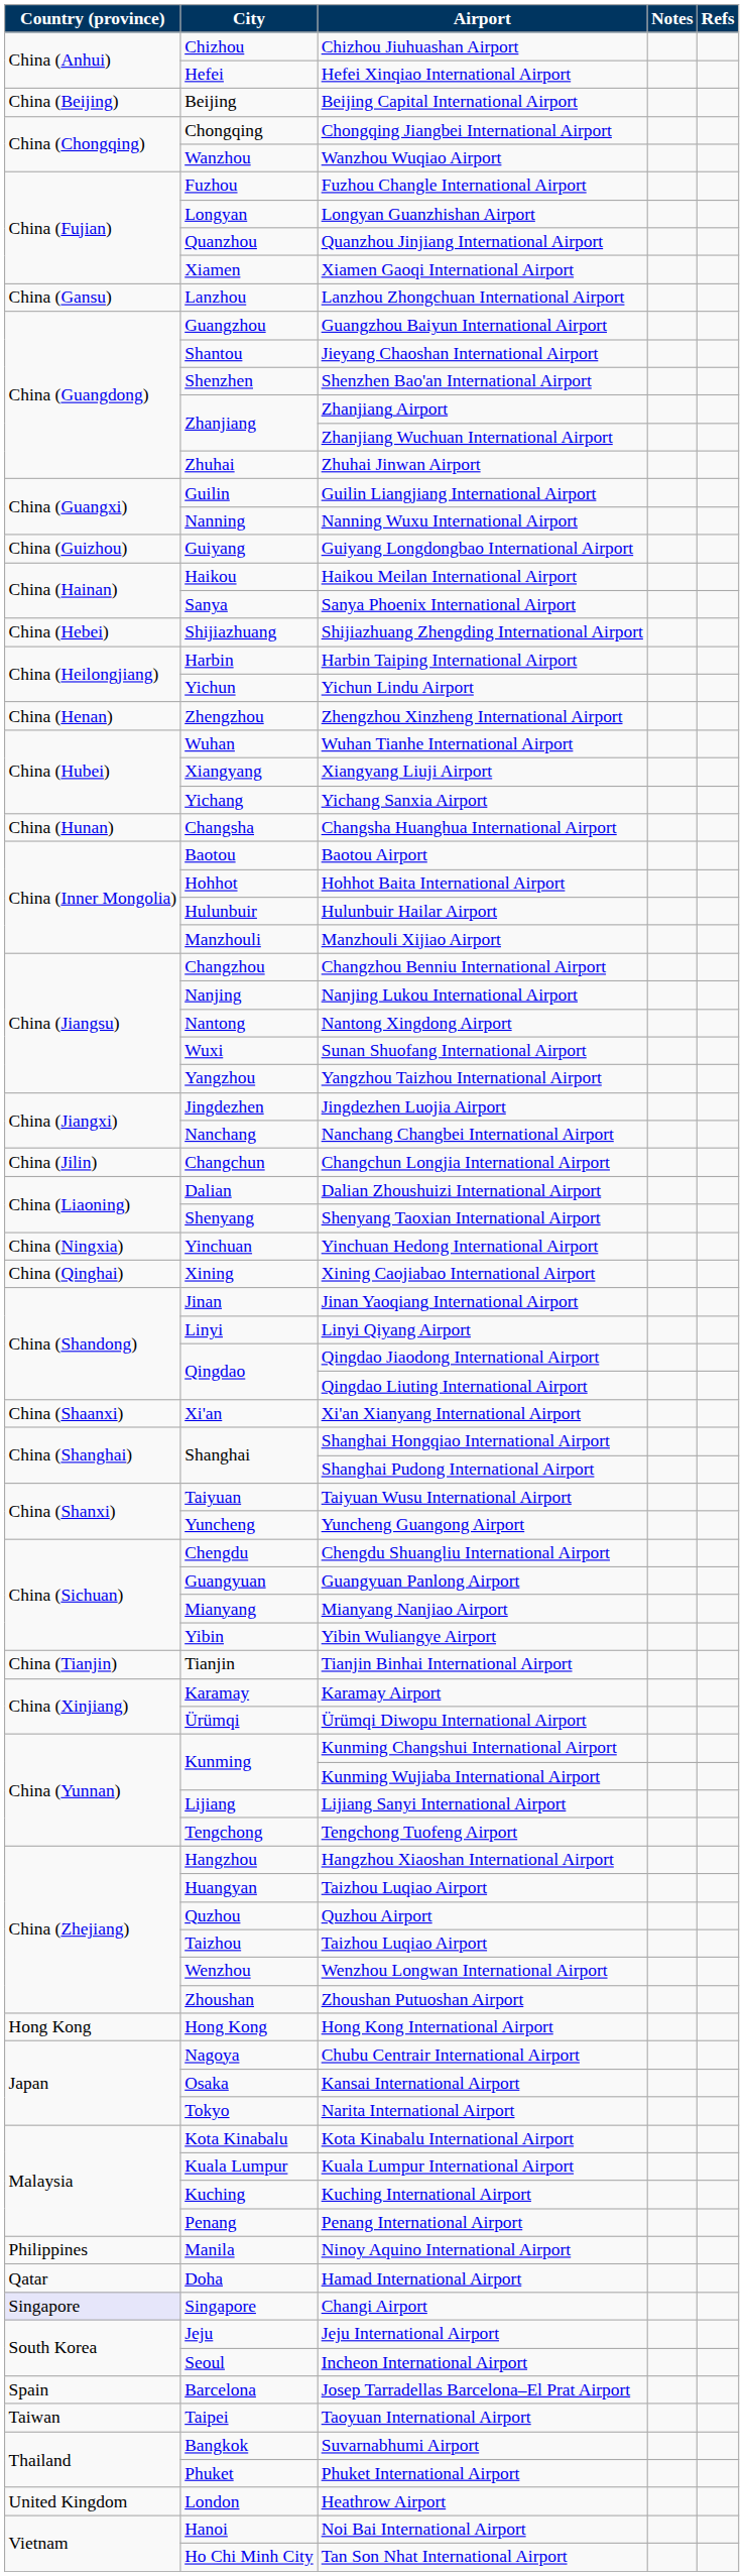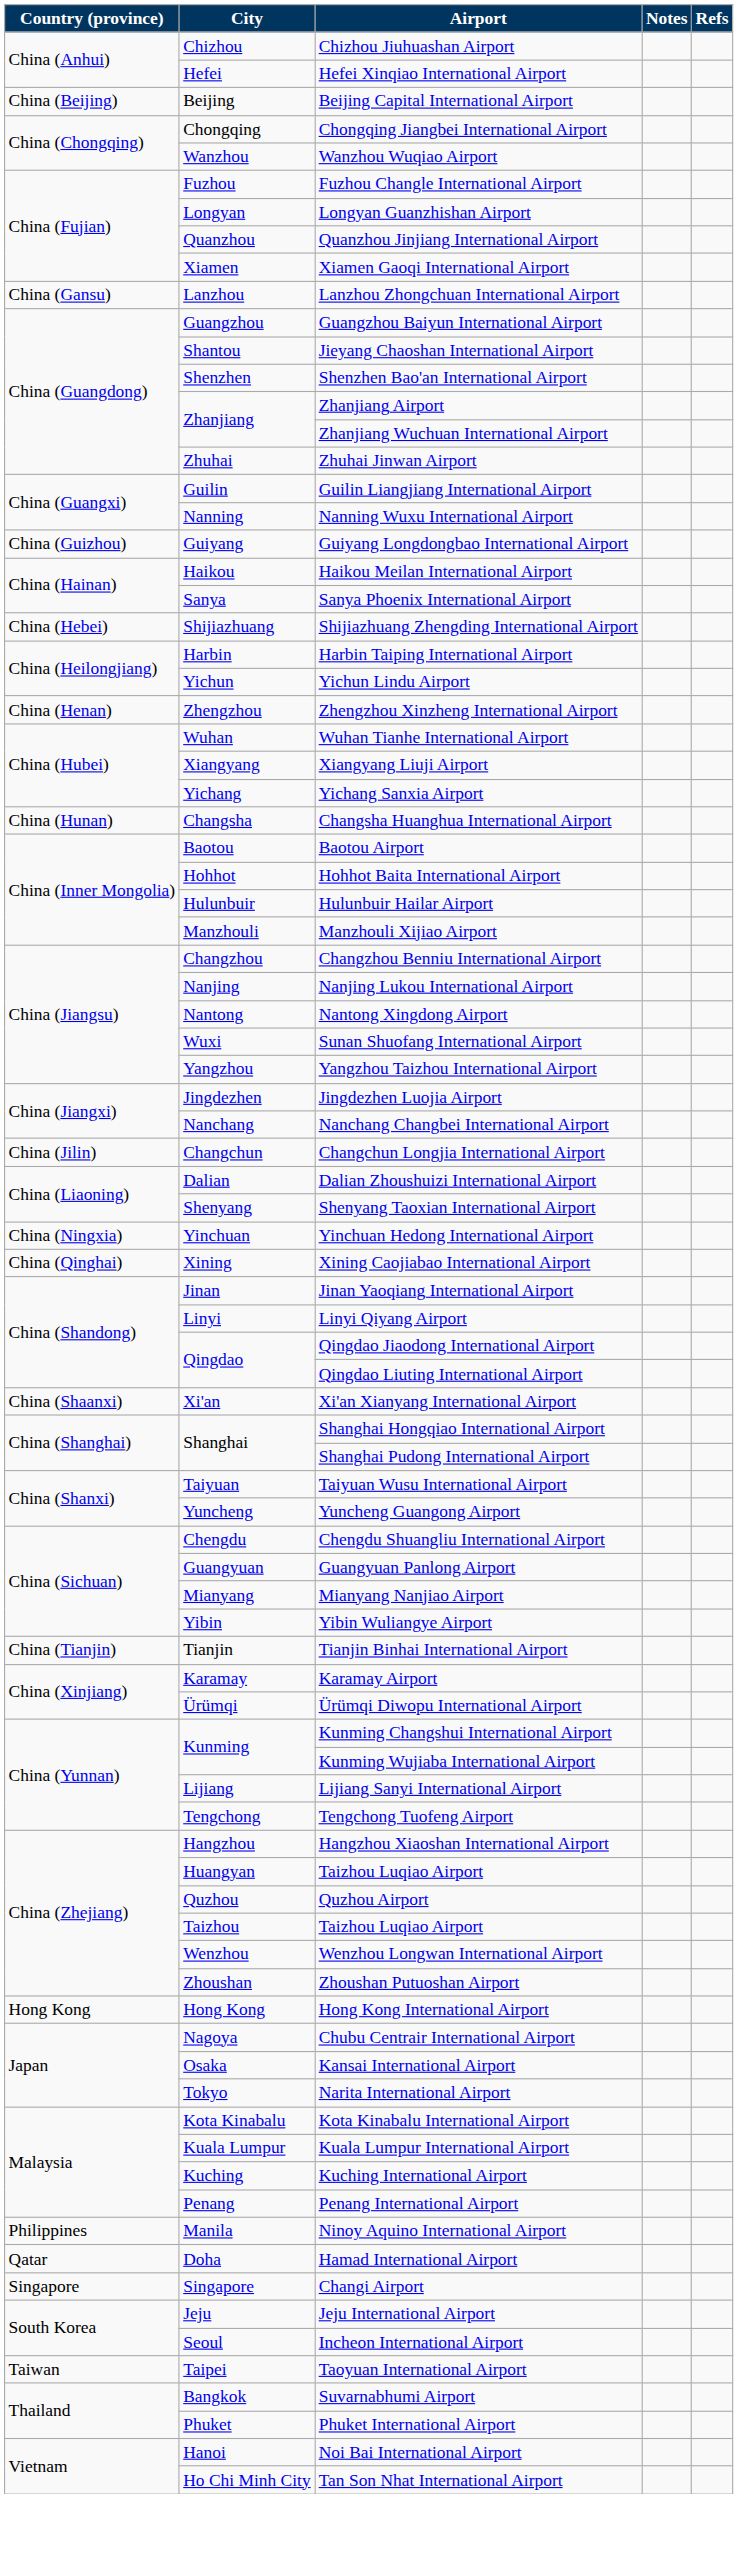 <table class="sortable wikitable sortable">
 <tr>
 <th style="background:#003560; color:white;">Country (province)</th>
 <th style="background:#003560; color:white;">City</th>
 <th style="background:#003560; color:white;">Airport</th>
 <th style="background:#003560; color:white;" class="unsortable">Notes</th>
 <th style="background:#003560; color:white;">Refs</th>
 </tr>
 <tr>
 <td rowspan="2">China (<a href='#'>Anhui</a>)</td>
 <td><a href='#'>Chizhou</a></td>
 <td><a href='#'>Chizhou Jiuhuashan Airport</a></td>
 <td align=center></td>
 <td align=center></td>
 </tr>
 <tr>
 <td><a href='#'>Hefei</a></td>
 <td><a href='#'>Hefei Xinqiao International Airport</a></td>
 <td align=center></td>
 <td align=center></td>
 </tr>
 <tr>
 <td>China (<a href='#'>Beijing</a>)</td>
 <td>Beijing</td>
 <td><a href='#'>Beijing Capital International Airport</a></td>
 <td></td>
 <td align=center></td>
 </tr>
 <tr>
 <td rowspan="2">China (<a href='#'>Chongqing</a>)</td>
 <td>Chongqing</td>
 <td><a href='#'>Chongqing Jiangbei International Airport</a></td>
 <td align=center></td>
 <td align=center></td>
 </tr>
 <tr>
 <td><a href='#'>Wanzhou</a></td>
 <td><a href='#'>Wanzhou Wuqiao Airport</a></td>
 <td align=center></td>
 <td align=center></td>
 </tr>
 <tr>
 <td rowspan="4">China (<a href='#'>Fujian</a>)</td>
 <td><a href='#'>Fuzhou</a></td>
 <td><a href='#'>Fuzhou Changle International Airport</a></td>
 <td align=center></td>
 <td align=center></td>
 </tr>
 <tr>
 <td><a href='#'>Longyan</a></td>
 <td><a href='#'>Longyan Guanzhishan Airport</a></td>
 <td></td>
 <td align=center></td>
 </tr>
 <tr>
 <td><a href='#'>Quanzhou</a></td>
 <td><a href='#'>Quanzhou Jinjiang International Airport</a></td>
 <td align=center></td>
 <td align=center></td>
 </tr>
 <tr>
 <td><a href='#'>Xiamen</a></td>
 <td><a href='#'>Xiamen Gaoqi International Airport</a></td>
 <td align=center></td>
 <td align=center></td>
 </tr>
 <tr>
 <td>China (<a href='#'>Gansu</a>)</td>
 <td><a href='#'>Lanzhou</a></td>
 <td><a href='#'>Lanzhou Zhongchuan International Airport</a></td>
 <td align=center></td>
 <td align=center></td>
 </tr>
 <tr>
 <td rowspan="6">China (<a href='#'>Guangdong</a>)</td>
 <td><a href='#'>Guangzhou</a></td>
 <td><a href='#'>Guangzhou Baiyun International Airport</a></td>
 <td></td>
 <td align=center></td>
 </tr>
 <tr>
 <td><a href='#'>Shantou</a></td>
 <td><a href='#'>Jieyang Chaoshan International Airport</a></td>
 <td align=center></td>
 <td align=center></td>
 </tr>
 <tr>
 <td><a href='#'>Shenzhen</a></td>
 <td><a href='#'>Shenzhen Bao'an International Airport</a></td>
 <td></td>
 <td align=center></td>
 </tr>
 <tr>
 <td rowspan="2"><a href='#'>Zhanjiang</a></td>
 <td><a href='#'>Zhanjiang Airport</a></td>
 <td></td>
 <td align=center></td>
 </tr>
 <tr>
 <td><a href='#'>Zhanjiang Wuchuan International Airport</a></td>
 <td align=center></td>
 <td align=center></td>
 </tr>
 <tr>
 <td><a href='#'>Zhuhai</a></td>
 <td><a href='#'>Zhuhai Jinwan Airport</a></td>
 <td align=center></td>
 <td align=center></td>
 </tr>
 <tr>
 <td rowspan="2">China (<a href='#'>Guangxi</a>)</td>
 <td><a href='#'>Guilin</a></td>
 <td><a href='#'>Guilin Liangjiang International Airport</a></td>
 <td align=center></td>
 <td align=center></td>
 </tr>
 <tr>
 <td><a href='#'>Nanning</a></td>
 <td><a href='#'>Nanning Wuxu International Airport</a></td>
 <td></td>
 <td align=center></td>
 </tr>
 <tr>
 <td>China (<a href='#'>Guizhou</a>)</td>
 <td><a href='#'>Guiyang</a></td>
 <td><a href='#'>Guiyang Longdongbao International Airport</a></td>
 <td align=center></td>
 <td align=center></td>
 </tr>
 <tr>
 <td rowspan="2">China (<a href='#'>Hainan</a>)</td>
 <td><a href='#'>Haikou</a></td>
 <td><a href='#'>Haikou Meilan International Airport</a></td>
 <td align=center></td>
 <td align=center></td>
 </tr>
 <tr>
 <td><a href='#'>Sanya</a></td>
 <td><a href='#'>Sanya Phoenix International Airport</a></td>
 <td align=center></td>
 <td align=center></td>
 </tr>
 <tr>
 <td>China (<a href='#'>Hebei</a>)</td>
 <td><a href='#'>Shijiazhuang</a></td>
 <td><a href='#'>Shijiazhuang Zhengding International Airport</a></td>
 <td align=center></td>
 <td align=center></td>
 </tr>
 <tr>
 <td rowspan="2">China (<a href='#'>Heilongjiang</a>)</td>
 <td><a href='#'>Harbin</a></td>
 <td><a href='#'>Harbin Taiping International Airport</a></td>
 <td align=center></td>
 <td align=center></td>
 </tr>
 <tr>
 <td><a href='#'>Yichun</a></td>
 <td><a href='#'>Yichun Lindu Airport</a></td>
 <td align=center></td>
 <td align=center></td>
 </tr>
 <tr>
 <td>China (<a href='#'>Henan</a>)</td>
 <td><a href='#'>Zhengzhou</a></td>
 <td><a href='#'>Zhengzhou Xinzheng International Airport</a></td>
 <td></td>
 <td align=center></td>
 </tr>
 <tr>
 <td rowspan="3">China (<a href='#'>Hubei</a>)</td>
 <td><a href='#'>Wuhan</a></td>
 <td><a href='#'>Wuhan Tianhe International Airport</a></td>
 <td align=center></td>
 <td align=center></td>
 </tr>
 <tr>
 <td><a href='#'>Xiangyang</a></td>
 <td><a href='#'>Xiangyang Liuji Airport</a></td>
 <td align=center></td>
 <td align=center></td>
 </tr>
 <tr>
 <td><a href='#'>Yichang</a></td>
 <td><a href='#'>Yichang Sanxia Airport</a></td>
 <td align=center></td>
 <td align=center></td>
 </tr>
 <tr>
 <td>China (<a href='#'>Hunan</a>)</td>
 <td><a href='#'>Changsha</a></td>
 <td><a href='#'>Changsha Huanghua International Airport</a></td>
 <td align=center></td>
 <td align=center></td>
 </tr>
 <tr>
 <td rowspan="4">China (<a href='#'>Inner Mongolia</a>)</td>
 <td><a href='#'>Baotou</a></td>
 <td><a href='#'>Baotou Airport</a></td>
 <td align=center></td>
 <td align=center></td>
 </tr>
 <tr>
 <td><a href='#'>Hohhot</a></td>
 <td><a href='#'>Hohhot Baita International Airport</a></td>
 <td align=center></td>
 <td align=center></td>
 </tr>
 <tr>
 <td><a href='#'>Hulunbuir</a></td>
 <td><a href='#'>Hulunbuir Hailar Airport</a></td>
 <td align=center></td>
 <td align=center></td>
 </tr>
 <tr>
 <td><a href='#'>Manzhouli</a></td>
 <td><a href='#'>Manzhouli Xijiao Airport</a></td>
 <td align=center></td>
 <td align=center></td>
 </tr>
 <tr>
 <td rowspan="5">China (<a href='#'>Jiangsu</a>)</td>
 <td><a href='#'>Changzhou</a></td>
 <td><a href='#'>Changzhou Benniu International Airport</a></td>
 <td align=center></td>
 <td align=center></td>
 </tr>
 <tr>
 <td><a href='#'>Nanjing</a></td>
 <td><a href='#'>Nanjing Lukou International Airport</a></td>
 <td align=center></td>
 <td align=center></td>
 </tr>
 <tr>
 <td><a href='#'>Nantong</a></td>
 <td><a href='#'>Nantong Xingdong Airport</a></td>
 <td align=center></td>
 <td align=center></td>
 </tr>
 <tr>
 <td><a href='#'>Wuxi</a></td>
 <td><a href='#'>Sunan Shuofang International Airport</a></td>
 <td></td>
 <td align=center></td>
 </tr>
 <tr>
 <td><a href='#'>Yangzhou</a></td>
 <td><a href='#'>Yangzhou Taizhou International Airport</a></td>
 <td align=center></td>
 <td align=center></td>
 </tr>
 <tr>
 <td rowspan="2">China (<a href='#'>Jiangxi</a>)</td>
 <td><a href='#'>Jingdezhen</a></td>
 <td><a href='#'>Jingdezhen Luojia Airport</a></td>
 <td align=center></td>
 <td align=center></td>
 </tr>
 <tr>
 <td><a href='#'>Nanchang</a></td>
 <td><a href='#'>Nanchang Changbei International Airport</a></td>
 <td align=center></td>
 <td align=center></td>
 </tr>
 <tr>
 <td>China (<a href='#'>Jilin</a>)</td>
 <td><a href='#'>Changchun</a></td>
 <td><a href='#'>Changchun Longjia International Airport</a></td>
 <td align=center></td>
 <td align=center></td>
 </tr>
 <tr>
 <td rowspan="2">China (<a href='#'>Liaoning</a>)</td>
 <td><a href='#'>Dalian</a></td>
 <td><a href='#'>Dalian Zhoushuizi International Airport</a></td>
 <td align=center></td>
 <td align=center></td>
 </tr>
 <tr>
 <td><a href='#'>Shenyang</a></td>
 <td><a href='#'>Shenyang Taoxian International Airport</a></td>
 <td></td>
 <td align=center></td>
 </tr>
 <tr>
 <td>China (<a href='#'>Ningxia</a>)</td>
 <td><a href='#'>Yinchuan</a></td>
 <td><a href='#'>Yinchuan Hedong International Airport</a></td>
 <td align=center></td>
 <td align=center></td>
 </tr>
 <tr>
 <td>China (<a href='#'>Qinghai</a>)</td>
 <td><a href='#'>Xining</a></td>
 <td><a href='#'>Xining Caojiabao International Airport</a></td>
 <td align=center></td>
 <td align=center></td>
 </tr>
 <tr>
 <td rowspan="4">China (<a href='#'>Shandong</a>)</td>
 <td><a href='#'>Jinan</a></td>
 <td><a href='#'>Jinan Yaoqiang International Airport</a></td>
 <td></td>
 <td align=center></td>
 </tr>
 <tr>
 <td><a href='#'>Linyi</a></td>
 <td><a href='#'>Linyi Qiyang Airport</a></td>
 <td align=center></td>
 <td align=center></td>
 </tr>
 <tr>
 <td rowspan="2"><a href='#'>Qingdao</a></td>
 <td><a href='#'>Qingdao Jiaodong International Airport</a></td>
 <td align=center></td>
 <td align=center></td>
 </tr>
 <tr>
 <td><a href='#'>Qingdao Liuting International Airport</a></td>
 <td></td>
 <td align=center></td>
 </tr>
 <tr>
 <td>China (<a href='#'>Shaanxi</a>)</td>
 <td><a href='#'>Xi'an</a></td>
 <td><a href='#'>Xi'an Xianyang International Airport</a></td>
 <td align=center></td>
 <td align=center></td>
 </tr>
 <tr>
 <td rowspan="2">China (<a href='#'>Shanghai</a>)</td>
 <td rowspan="2">Shanghai</td>
 <td><a href='#'>Shanghai Hongqiao International Airport</a></td>
 <td align=center></td>
 <td align=center></td>
 </tr>
 <tr>
 <td><a href='#'>Shanghai Pudong International Airport</a></td>
 <td align=center></td>
 <td align=center></td>
 </tr>
 <tr>
 <td rowspan="2">China (<a href='#'>Shanxi</a>)</td>
 <td><a href='#'>Taiyuan</a></td>
 <td><a href='#'>Taiyuan Wusu International Airport</a></td>
 <td align=center></td>
 <td align=center></td>
 </tr>
 <tr>
 <td><a href='#'>Yuncheng</a></td>
 <td><a href='#'>Yuncheng Guangong Airport</a></td>
 <td align=center></td>
 <td align=center></td>
 </tr>
 <tr>
 <td rowspan="4">China (<a href='#'>Sichuan</a>)</td>
 <td><a href='#'>Chengdu</a></td>
 <td><a href='#'>Chengdu Shuangliu International Airport</a></td>
 <td align=center></td>
 <td align=center></td>
 </tr>
 <tr>
 <td><a href='#'>Guangyuan</a></td>
 <td><a href='#'>Guangyuan Panlong Airport</a></td>
 <td align=center></td>
 <td align=center></td>
 </tr>
 <tr>
 <td><a href='#'>Mianyang</a></td>
 <td><a href='#'>Mianyang Nanjiao Airport</a></td>
 <td align=center></td>
 <td align=center></td>
 </tr>
 <tr>
 <td><a href='#'>Yibin</a></td>
 <td><a href='#'>Yibin Wuliangye Airport</a></td>
 <td align=center></td>
 <td align=center></td>
 </tr>
 <tr>
 <td>China (<a href='#'>Tianjin</a>)</td>
 <td>Tianjin</td>
 <td><a href='#'>Tianjin Binhai International Airport</a></td>
 <td align=center></td>
 <td align=center></td>
 </tr>
 <tr>
 <td rowspan="2">China (<a href='#'>Xinjiang</a>)</td>
 <td><a href='#'>Karamay</a></td>
 <td><a href='#'>Karamay Airport</a></td>
 <td align=center></td>
 <td align=center></td>
 </tr>
 <tr>
 <td><a href='#'>Ürümqi</a></td>
 <td><a href='#'>Ürümqi Diwopu International Airport</a></td>
 <td align=center></td>
 <td align=center></td>
 </tr>
 <tr>
 <td rowspan="4">China (<a href='#'>Yunnan</a>)</td>
 <td rowspan="2"><a href='#'>Kunming</a></td>
 <td><a href='#'>Kunming Changshui International Airport</a></td>
 <td align=center></td>
 <td align=center></td>
 </tr>
 <tr>
 <td><a href='#'>Kunming Wujiaba International Airport</a></td>
 <td></td>
 <td align=center></td>
 </tr>
 <tr>
 <td><a href='#'>Lijiang</a></td>
 <td><a href='#'>Lijiang Sanyi International Airport</a></td>
 <td align=center></td>
 <td align=center></td>
 </tr>
 <tr>
 <td><a href='#'>Tengchong</a></td>
 <td><a href='#'>Tengchong Tuofeng Airport</a></td>
 <td align=center></td>
 <td align=center></td>
 </tr>
 <tr>
 <td rowspan="6">China (<a href='#'>Zhejiang</a>)</td>
 <td><a href='#'>Hangzhou</a></td>
 <td><a href='#'>Hangzhou Xiaoshan International Airport</a></td>
 <td align=center></td>
 <td align=center></td>
 </tr>
 <tr>
 <td><a href='#'>Huangyan</a></td>
 <td><a href='#'>Taizhou Luqiao Airport</a></td>
 <td align=center></td>
 <td align=center></td>
 </tr>
 <tr>
 <td><a href='#'>Quzhou</a></td>
 <td><a href='#'>Quzhou Airport</a></td>
 <td align=center></td>
 <td align=center></td>
 </tr>
 <tr>
 <td><a href='#'>Taizhou</a></td>
 <td><a href='#'>Taizhou Luqiao Airport</a></td>
 <td align=center></td>
 <td align=center></td>
 </tr>
 <tr>
 <td><a href='#'>Wenzhou</a></td>
 <td><a href='#'>Wenzhou Longwan International Airport</a></td>
 <td align=center></td>
 <td align=center></td>
 </tr>
 <tr>
 <td><a href='#'>Zhoushan</a></td>
 <td><a href='#'>Zhoushan Putuoshan Airport</a></td>
 <td align=center></td>
 <td align=center></td>
 </tr>
 <tr>
 <td>Hong Kong</td>
 <td><a href='#'>Hong Kong</a></td>
 <td><a href='#'>Hong Kong International Airport</a></td>
 <td align=center></td>
 <td align=center></td>
 </tr>
 <tr>
 <td rowspan="3">Japan</td>
 <td><a href='#'>Nagoya</a></td>
 <td><a href='#'>Chubu Centrair International Airport</a></td>
 <td align=center></td>
 <td align=center></td>
 </tr>
 <tr>
 <td><a href='#'>Osaka</a></td>
 <td><a href='#'>Kansai International Airport</a></td>
 <td align=center></td>
 <td align=center></td>
 </tr>
 <tr>
 <td><a href='#'>Tokyo</a></td>
 <td><a href='#'>Narita International Airport</a></td>
 <td align=center></td>
 <td align=center></td>
 </tr>
 <tr>
 <td rowspan="4">Malaysia</td>
 <td><a href='#'>Kota Kinabalu</a></td>
 <td><a href='#'>Kota Kinabalu International Airport</a></td>
 <td></td>
 <td align=center></td>
 </tr>
 <tr>
 <td><a href='#'>Kuala Lumpur</a></td>
 <td><a href='#'>Kuala Lumpur International Airport</a></td>
 <td align=center></td>
 <td align=center></td>
 </tr>
 <tr>
 <td><a href='#'>Kuching</a></td>
 <td><a href='#'>Kuching International Airport</a></td>
 <td></td>
 <td align=center></td>
 </tr>
 <tr>
 <td><a href='#'>Penang</a></td>
 <td><a href='#'>Penang International Airport</a></td>
 <td align=center></td>
 <td align=center></td>
 </tr>
 <tr>
 <td>Philippines</td>
 <td><a href='#'>Manila</a></td>
 <td><a href='#'>Ninoy Aquino International Airport</a></td>
 <td align=center></td>
 <td align=center></td>
 </tr>
 <tr>
 <td>Qatar</td>
 <td><a href='#'>Doha</a></td>
 <td><a href='#'>Hamad International Airport</a></td>
 <td align=center></td>
 <td align=center></td>
 </tr>
 <tr>
-<td style="background: lavender;">Singapore</td>
+<td>Singapore</td>
 <td><a href='#'>Singapore</a></td>
 <td><a href='#'>Changi Airport</a></td>
 <td align=center></td>
 <td align=center></td>
 </tr>
 <tr>
 <td rowspan="2">South Korea</td>
 <td><a href='#'>Jeju</a></td>
 <td><a href='#'>Jeju International Airport</a></td>
 <td align=center></td>
 <td align=center></td>
 </tr>
 <tr>
 <td><a href='#'>Seoul</a></td>
 <td><a href='#'>Incheon International Airport</a></td>
-<td align=center></td>
-<td align=center></td>
-</tr>
-<tr>
-<td>Spain</td>
-<td><a href='#'>Barcelona</a></td>
-<td><a href='#'>Josep Tarradellas Barcelona–El Prat Airport</a></td>
 <td align=center></td>
 <td align=center></td>
 </tr>
 <tr>
 <td>Taiwan</td>
 <td><a href='#'>Taipei</a></td>
 <td><a href='#'>Taoyuan International Airport</a></td>
 <td align=center></td>
 <td align=center></td>
 </tr>
 <tr>
 <td rowspan="2">Thailand</td>
 <td><a href='#'>Bangkok</a></td>
 <td><a href='#'>Suvarnabhumi Airport</a></td>
 <td align=center></td>
 <td align=center></td>
 </tr>
 <tr>
 <td><a href='#'>Phuket</a></td>
 <td><a href='#'>Phuket International Airport</a></td>
 <td align=center></td>
 <td align=center></td>
 </tr>
 <tr>
-<td>United Kingdom</td>
-<td><a href='#'>London</a></td>
-<td><a href='#'>Heathrow Airport</a></td>
-<td align=center></td>
-<td align=center></td>
-</tr>
-<tr>
 <td rowspan="2">Vietnam</td>
 <td><a href='#'>Hanoi</a></td>
 <td><a href='#'>Noi Bai International Airport</a></td>
 <td align=center></td>
 <td align=center></td>
 </tr>
 <tr>
 <td><a href='#'>Ho Chi Minh City</a></td>
 <td><a href='#'>Tan Son Nhat International Airport</a></td>
 <td align=center></td>
 <td align=center></td>
 </tr>
 </table>
